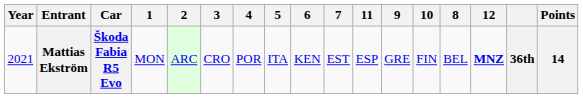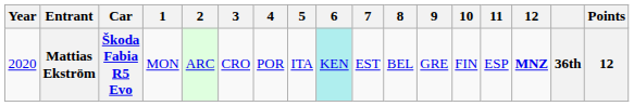 <table class="wikitable" border="1" style="text-align:center; font-size:90%;">
 <tr>
 <th>Year</th>
 <th>Entrant</th>
 <th>Car</th>
 <th>1</th>
 <th>2</th>
 <th>3</th>
 <th>4</th>
 <th>5</th>
 <th>6</th>
 <th>7</th>
-<th>11</th>
+<th>8</th>
 <th>9</th>
 <th>10</th>
-<th>8</th>
+<th>11</th>
 <th>12</th>
 <th></th>
 <th>Points</th>
 </tr>
 <tr>
-<td><a href='#'>2021</a></td>
+<td><a href='#'>2020</a></td>
 <th>Mattias Ekström</th>
 <th><a href='#'>Škoda Fabia R5 Evo</a></th>
 <td><a href='#'>MON</a></td>
 <td style="background:#dfffdf;"><a href='#'>ARC</a><br></td>
 <td><a href='#'>CRO</a></td>
 <td><a href='#'>POR</a></td>
 <td><a href='#'>ITA</a></td>
-<td><a href='#'>KEN</a></td>
+<td style="background: paleturquoise;"><a href='#'>KEN</a></td>
 <td><a href='#'>EST</a></td>
-<td><a href='#'>ESP</a></td>
+<td><a href='#'>BEL</a></td>
 <td><a href='#'>GRE</a></td>
 <td><a href='#'>FIN</a></td>
-<td><a href='#'>BEL</a></td>
+<td><a href='#'>ESP</a></td>
 <td><strong><a href='#'>MNZ</a></strong></td>
 <th>36th</th>
-<th>14</th>
+<th>12</th>
 </tr>
 </table>
